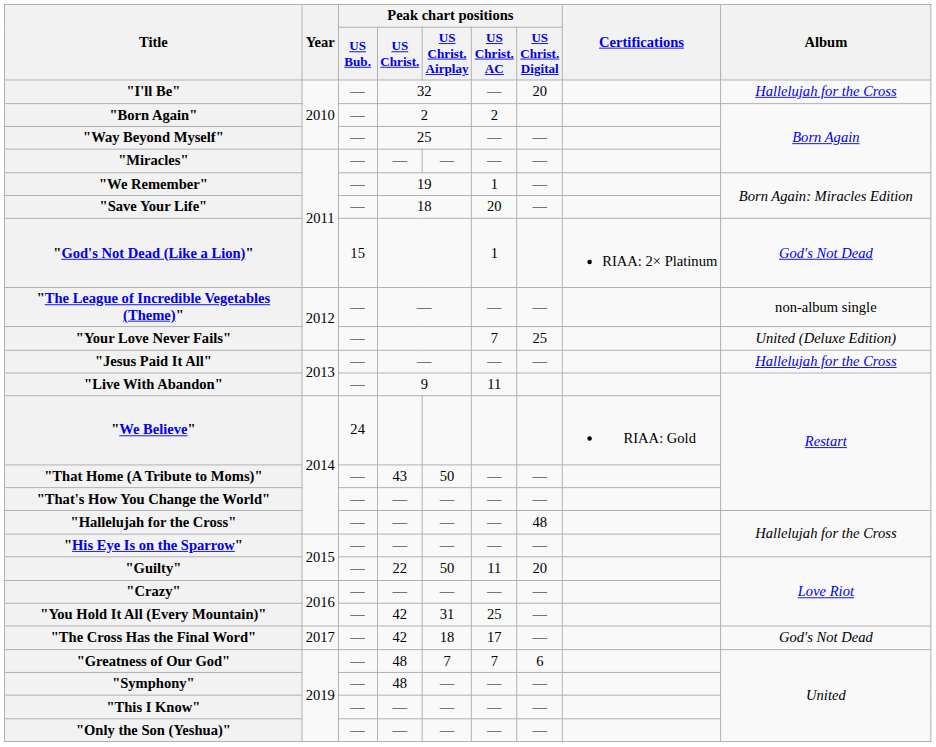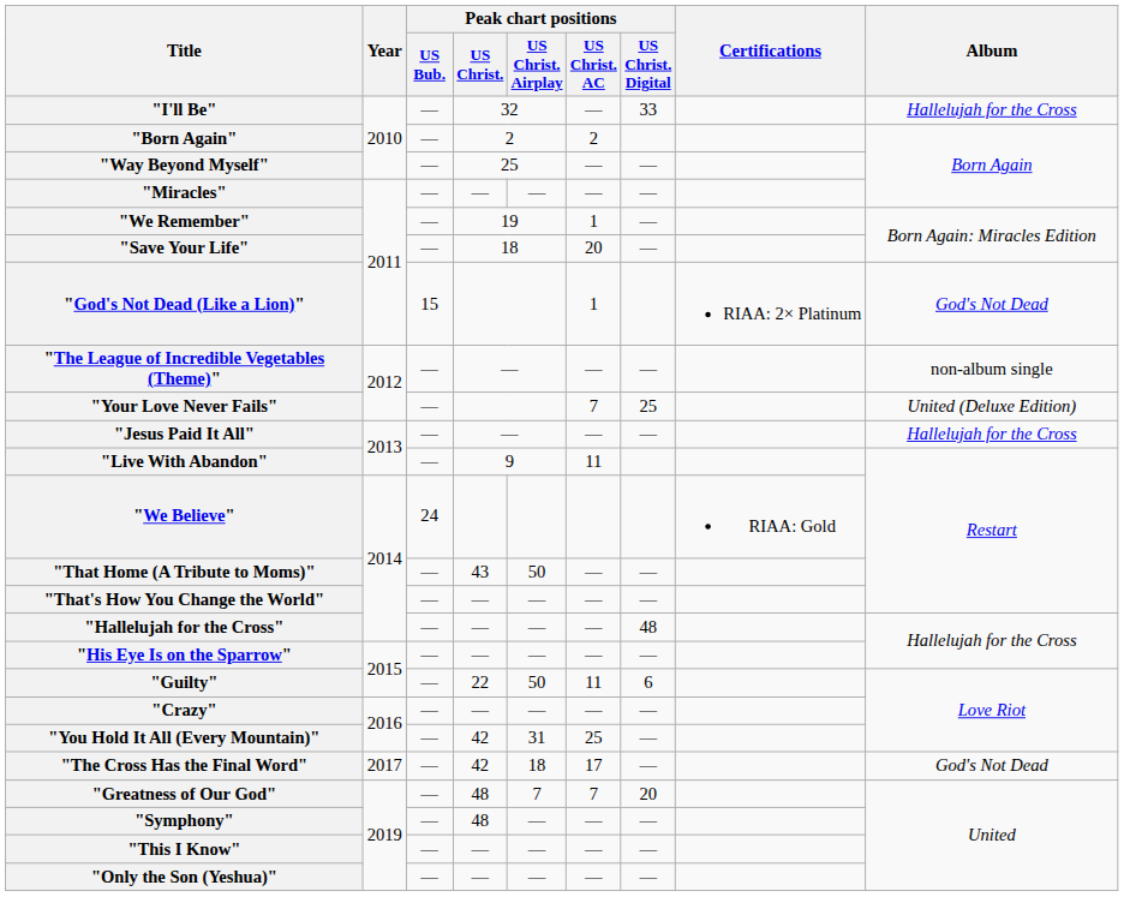 <table class="wikitable plainrowheaders" style="text-align:center;" border="1">
 <tr>
 <th scope="col" style="width:20em;" rowspan="2">Title</th>
 <th scope="col" style="width:2em;" rowspan="2">Year</th>
 <th scope="col" colspan="5">Peak chart positions</th>
 <th scope="col" rowspan="2"><a href='#'>Certifications</a><br></th>
 <th style="width:14em;" rowspan="2">Album</th>
 </tr>
 <tr>
 <th scope="col" style="width:2.5em;font-size:90%;"><a href='#'>US Bub.</a><br></th>
 <th style="width:3em; font-size:90%"><a href='#'>US<br>Christ.</a><br></th>
 <th style="width:3em; font-size:90%"><a href='#'>US<br>Christ.<br>Airplay</a><br></th>
 <th style="width:3em; font-size:90%"><a href='#'>US<br>Christ. AC</a><br></th>
 <th style="width:3em; font-size:90%"><a href='#'>US<br>Christ.<br>Digital</a><br></th>
 </tr>
 <tr>
 <th scope="row">"I'll Be"</th>
 <td rowspan="3">2010</td>
 <td>—</td>
 <td colspan="2">32</td>
 <td>—</td>
-<td>20</td>
+<td>33</td>
 <td></td>
 <td><em><a href='#'>Hallelujah for the Cross</a></em></td>
 </tr>
 <tr>
 <th scope="row">"Born Again"</th>
 <td>—</td>
 <td colspan="2">2</td>
 <td>2</td>
 <td></td>
 <td></td>
 <td rowspan="3"><em><a href='#'>Born Again</a></em></td>
 </tr>
 <tr>
 <th scope="row">"Way Beyond Myself"</th>
 <td>—</td>
 <td colspan="2">25</td>
 <td>—</td>
 <td>—</td>
 <td></td>
 </tr>
 <tr>
 <th scope="row">"Miracles"</th>
 <td rowspan="4">2011</td>
 <td>—</td>
 <td>—</td>
 <td>—</td>
 <td>—</td>
 <td>—</td>
 <td></td>
 </tr>
 <tr>
 <th scope="row">"We Remember"<br></th>
 <td>—</td>
 <td colspan="2">19</td>
 <td>1</td>
 <td>—</td>
 <td></td>
 <td rowspan="2"><em>Born Again: Miracles Edition</em></td>
 </tr>
 <tr>
 <th scope="row">"Save Your Life"</th>
 <td>—</td>
 <td colspan="2">18</td>
 <td>20</td>
 <td>—</td>
 <td></td>
 </tr>
 <tr>
 <th scope="row">"<a href='#'>God's Not Dead (Like a Lion)</a>"<br></th>
 <td>15</td>
 <td colspan="2"></td>
 <td>1</td>
 <td></td>
 <td><br><ul><li>RIAA: 2× Platinum</li></ul></td>
 <td><em><a href='#'>God's Not Dead</a></em></td>
 </tr>
 <tr>
 <th scope="row">"<a href='#'>The League of Incredible Vegetables (Theme)</a>"</th>
 <td rowspan="2">2012</td>
 <td>—</td>
 <td colspan="2">—</td>
 <td>—</td>
 <td>—</td>
 <td></td>
 <td>non-album single</td>
 </tr>
 <tr>
 <th scope="row">"Your Love Never Fails"</th>
 <td>—</td>
 <td colspan="2"></td>
 <td>7</td>
 <td>25</td>
 <td></td>
 <td rowspan="1"><em>United (Deluxe Edition)</em></td>
 </tr>
 <tr>
 <th scope="row" rowspan="1">"Jesus Paid It All"</th>
 <td rowspan="2">2013</td>
 <td>—</td>
 <td colspan="2">—</td>
 <td>—</td>
 <td>—</td>
 <td></td>
 <td><em><a href='#'>Hallelujah for the Cross</a></em></td>
 </tr>
 <tr>
 <th scope="row">"Live With Abandon"</th>
 <td>—</td>
 <td colspan="2">9</td>
 <td>11</td>
 <td></td>
 <td></td>
 <td rowspan="4"><em><a href='#'>Restart</a></em></td>
 </tr>
 <tr>
 <th scope="row">"<a href='#'>We Believe</a>"</th>
 <td rowspan="4">2014</td>
 <td>24</td>
 <td></td>
 <td></td>
 <td></td>
 <td></td>
 <td><br><ul><li>RIAA: Gold</li></ul></td>
 </tr>
 <tr>
 <th scope="row">"That Home (A Tribute to Moms)"</th>
 <td>—</td>
 <td>43</td>
 <td>50</td>
 <td>—</td>
 <td>—</td>
 <td></td>
 </tr>
 <tr>
 <th scope="row">"That's How You Change the World"</th>
 <td>—</td>
 <td>—</td>
 <td>—</td>
 <td>—</td>
 <td>—</td>
 <td></td>
 </tr>
 <tr>
 <th scope="row">"Hallelujah for the Cross"</th>
 <td>—</td>
 <td>—</td>
 <td>—</td>
 <td>—</td>
 <td>48</td>
 <td></td>
 <td rowspan="2"><em>Hallelujah for the Cross</em></td>
 </tr>
 <tr>
 <th scope="row">"<a href='#'>His Eye Is on the Sparrow</a>"</th>
 <td rowspan="2">2015</td>
 <td>—</td>
 <td>—</td>
 <td>—</td>
 <td>—</td>
 <td>—</td>
 <td></td>
 </tr>
 <tr>
 <th scope="row">"Guilty"</th>
 <td>—</td>
 <td>22</td>
 <td>50</td>
 <td>11</td>
-<td>20</td>
+<td>6</td>
 <td></td>
 <td rowspan="3"><em><a href='#'>Love Riot</a></em></td>
 </tr>
 <tr>
 <th scope="row">"Crazy"</th>
 <td rowspan="2">2016</td>
 <td>—</td>
 <td>—</td>
 <td>—</td>
 <td>—</td>
 <td>—</td>
 <td></td>
 </tr>
 <tr>
 <th scope="row">"You Hold It All (Every Mountain)"</th>
 <td>—</td>
 <td>42</td>
 <td>31</td>
 <td>25</td>
 <td>—</td>
 <td></td>
 </tr>
 <tr>
 <th scope="row">"The Cross Has the Final Word"<br></th>
 <td rowspan="1">2017</td>
 <td>—</td>
 <td>42</td>
 <td>18</td>
 <td>17</td>
 <td>—</td>
 <td></td>
 <td><em>God's Not Dead</em></td>
 </tr>
 <tr>
 <th scope="row">"Greatness of Our God"<br></th>
 <td rowspan="4">2019</td>
 <td>—</td>
 <td>48</td>
 <td>7</td>
 <td>7</td>
-<td>6</td>
+<td>20</td>
 <td></td>
 <td rowspan="4"><em>United</em></td>
 </tr>
 <tr>
 <th scope="row">"Symphony"<br></th>
 <td>—</td>
 <td>48</td>
 <td>—</td>
 <td>—</td>
 <td>—</td>
 <td></td>
 </tr>
 <tr>
 <th scope="row">"This I Know"<br></th>
 <td>—</td>
 <td>—</td>
 <td>—</td>
 <td>—</td>
 <td>—</td>
 <td></td>
 </tr>
 <tr>
 <th scope="row">"Only the Son (Yeshua)"<br></th>
 <td>—</td>
 <td>—</td>
 <td>—</td>
 <td>—</td>
 <td>—</td>
 <td></td>
 </tr>
 </table>
